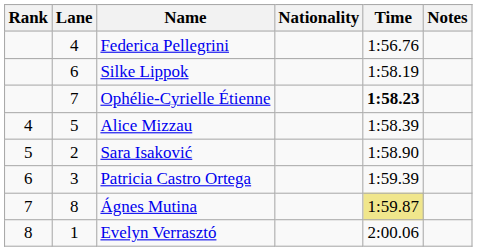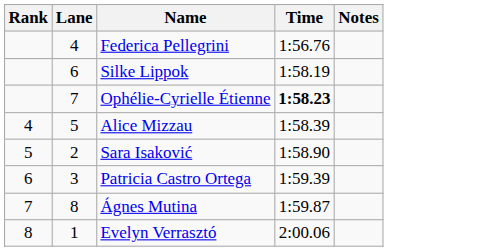 <table class="wikitable sortable" style="text-align:center">
 <tr>
 <th>Rank</th>
 <th>Lane</th>
 <th>Name</th>
-<th>Nationality</th>
 <th>Time</th>
 <th>Notes</th>
 </tr>
 <tr>
 <td></td>
 <td>4</td>
 <td align=left><a href='#'>Federica Pellegrini</a></td>
-<td align=left></td>
 <td>1:56.76</td>
 <td></td>
 </tr>
 <tr>
 <td></td>
 <td>6</td>
 <td align=left><a href='#'>Silke Lippok</a></td>
-<td align=left></td>
 <td>1:58.19</td>
 <td></td>
 </tr>
 <tr>
 <td></td>
 <td>7</td>
 <td align=left><a href='#'>Ophélie-Cyrielle Étienne</a></td>
-<td align=left></td>
 <td><strong>1:58.23</strong></td>
 <td></td>
 </tr>
 <tr>
 <td>4</td>
 <td>5</td>
 <td align=left><a href='#'>Alice Mizzau</a></td>
-<td align=left></td>
 <td>1:58.39</td>
 <td></td>
 </tr>
 <tr>
 <td>5</td>
 <td>2</td>
 <td align=left><a href='#'>Sara Isaković</a></td>
-<td align=left></td>
 <td>1:58.90</td>
 <td></td>
 </tr>
 <tr>
 <td>6</td>
 <td>3</td>
 <td align=left><a href='#'>Patricia Castro Ortega</a></td>
-<td align=left></td>
 <td>1:59.39</td>
 <td></td>
 </tr>
 <tr>
 <td>7</td>
 <td>8</td>
 <td align=left><a href='#'>Ágnes Mutina</a></td>
-<td align=left></td>
-<td style="background: khaki;">1:59.87</td>
+<td>1:59.87</td>
 <td></td>
 </tr>
 <tr>
 <td>8</td>
 <td>1</td>
 <td align=left><a href='#'>Evelyn Verrasztó</a></td>
-<td align=left></td>
 <td>2:00.06</td>
 <td></td>
 </tr>
 </table>
